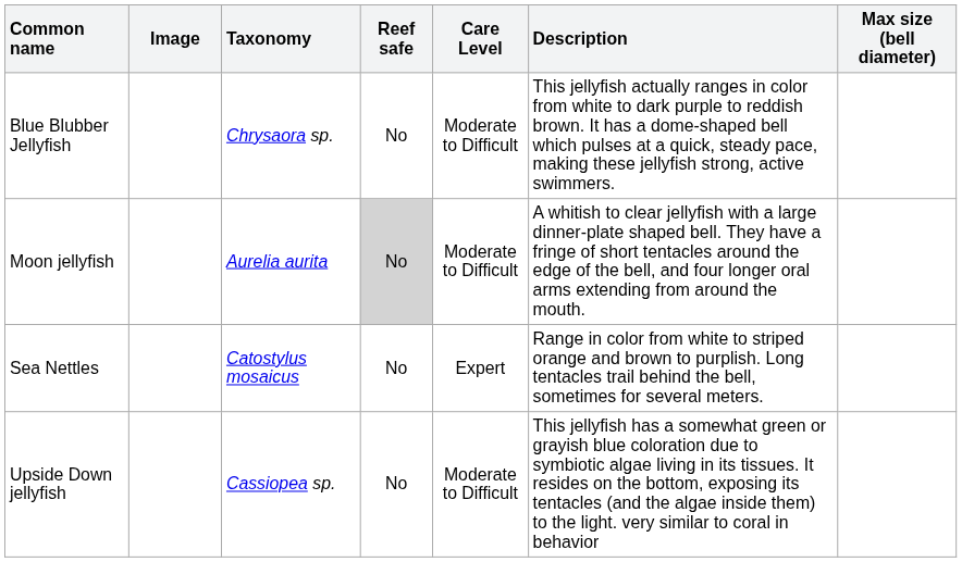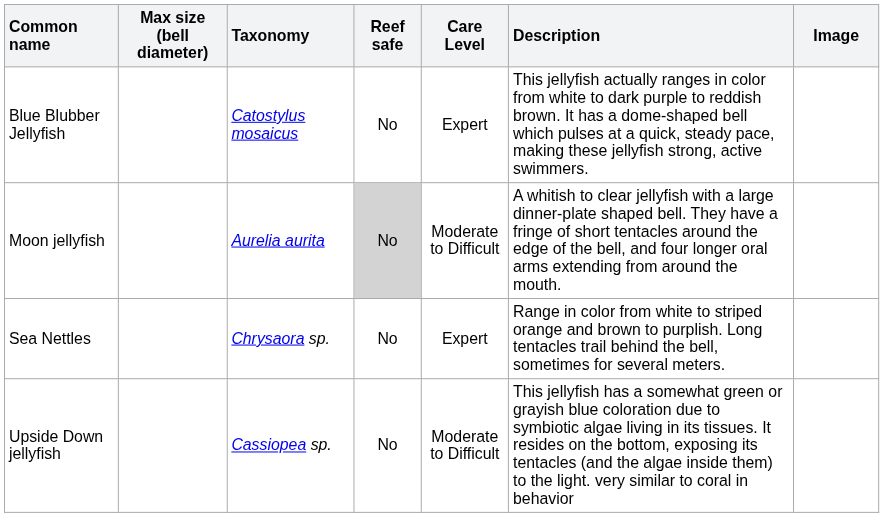 <table class="sortable collapsible" cellpadding="4" width="100%" border="1" style="border:1px solid #aaa; border-collapse:collapse">
 <tr>
 <th align="left" style="background:#F2F3F4" width="170px">Common name</th>
-<th style="background:#F2F3F4" width="130px" class="unsortable">Image</th>
+<th style="background:#F2F3F4" width="150px">Max size (bell diameter)</th>
 <th align="left" style="background:#F2F3F4" width="190px">Taxonomy</th>
 <th style="background:#F2F3F4" width="100px">Reef safe</th>
 <th style="background:#F2F3F4" width="100px">Care Level</th>
 <th align="left" style="background:#F2F3F4" width="610px" class="unsortable">Description</th>
-<th style="background:#F2F3F4" width="150px">Max size (bell diameter)</th>
+<th style="background:#F2F3F4" width="130px" class="unsortable">Image</th>
 </tr>
 <tr>
 <td>Blue Blubber Jellyfish</td>
+<td align="center"></td>
+<td><em><a href='#'>Catostylus mosaicus</a></em></td>
+<td align="center">No</td>
+<td align="center">Expert</td>
+<td>This jellyfish actually ranges in color from white to dark purple to reddish brown.  It has a dome-shaped bell which pulses at a quick, steady pace, making these jellyfish strong, active swimmers.</td>
 <td></td>
-<td><em><a href='#'>Chrysaora</a> sp.</em></td>
-<td align="center">No</td>
-<td align="center">Moderate to Difficult</td>
-<td>This jellyfish actually ranges in color from white to dark purple to reddish brown.  It has a dome-shaped bell which pulses at a quick, steady pace, making these jellyfish strong, active swimmers.</td>
-<td align="center"></td>
 </tr>
 <tr>
 <td>Moon jellyfish</td>
-<td></td>
+<td align="center"></td>
 <td><em><a href='#'>Aurelia aurita</a></em></td>
 <td align="center" style="background: lightgrey;">No</td>
 <td align="center">Moderate to Difficult</td>
 <td>A whitish to clear jellyfish with a large dinner-plate shaped bell.  They have a fringe of short tentacles around the edge of the bell, and four longer oral arms extending from around the mouth.</td>
-<td align="center"></td>
+<td></td>
 </tr>
 <tr>
 <td>Sea Nettles</td>
-<td></td>
-<td><em><a href='#'>Catostylus mosaicus</a></em></td>
+<td align="center"></td>
+<td><em><a href='#'>Chrysaora</a> sp.</em></td>
 <td align="center">No</td>
 <td align="center">Expert</td>
 <td>Range in color from white to striped orange and brown to purplish.  Long tentacles trail behind the bell, sometimes for several meters.</td>
-<td align="center"></td>
+<td></td>
 </tr>
 <tr>
 <td>Upside Down jellyfish</td>
-<td></td>
+<td align="center"></td>
 <td><em><a href='#'>Cassiopea</a> sp.</em></td>
 <td align="center">No</td>
 <td align="center">Moderate to Difficult</td>
 <td>This jellyfish has a somewhat green or grayish blue coloration due to symbiotic algae living in its tissues.  It resides on the bottom, exposing its tentacles (and the algae inside them) to the light. very similar to coral in behavior</td>
-<td align="center"></td>
+<td></td>
 </tr>
 </table>
